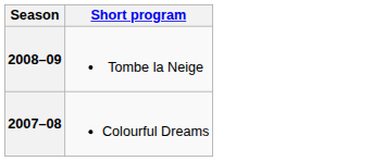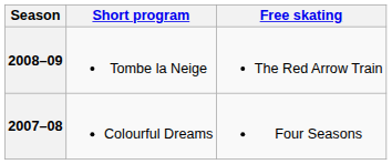 <table class=wikitable style=text-align:center>
 <tr>
 <th>Season</th>
 <th><a href='#'>Short program</a></th>
+<th><a href='#'>Free skating</a></th>
 </tr>
 <tr>
 <th>2008–09 <br> </th>
 <td><br><ul><li>Tombe la Neige <br></li></ul></td>
+<td><br><ul><li>The Red Arrow Train <br></li></ul></td>
 </tr>
 <tr>
 <th>2007–08 <br> </th>
 <td><br><ul><li>Colourful Dreams <br></li></ul></td>
+<td><br><ul><li>Four Seasons <br></li></ul></td>
 </tr>
 </table>
